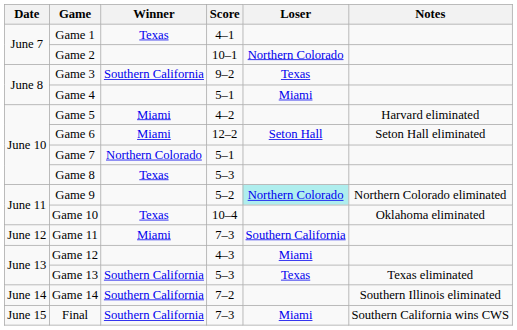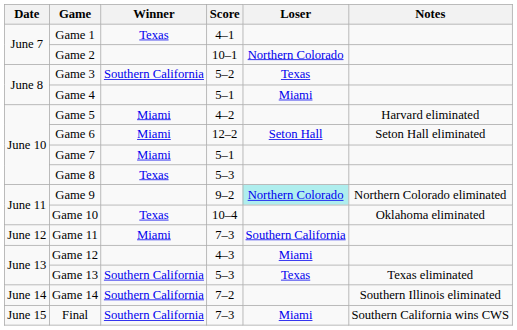 <table class="wikitable">
 <tr>
 <th>Date</th>
 <th>Game</th>
 <th>Winner</th>
 <th>Score</th>
 <th>Loser</th>
 <th>Notes</th>
 </tr>
 <tr align=center>
 <td rowspan=2>June 7</td>
 <td>Game 1</td>
 <td><a href='#'>Texas</a></td>
 <td>4–1</td>
 <td></td>
 <td></td>
 </tr>
 <tr align=center>
 <td>Game 2</td>
 <td></td>
 <td>10–1</td>
 <td><a href='#'>Northern Colorado</a></td>
 <td></td>
 </tr>
 <tr align=center>
 <td rowspan=2>June 8</td>
 <td>Game 3</td>
 <td><a href='#'>Southern California</a></td>
-<td>9–2</td>
+<td>5–2</td>
 <td><a href='#'>Texas</a></td>
 <td></td>
 </tr>
 <tr align=center>
 <td>Game 4</td>
 <td></td>
 <td>5–1</td>
 <td><a href='#'>Miami</a></td>
 <td></td>
 </tr>
 <tr align=center>
 <td rowspan=4>June 10</td>
 <td>Game 5</td>
 <td><a href='#'>Miami</a></td>
 <td>4–2</td>
 <td></td>
 <td>Harvard eliminated</td>
 </tr>
 <tr align=center>
 <td>Game 6</td>
 <td><a href='#'>Miami</a></td>
 <td>12–2</td>
 <td><a href='#'>Seton Hall</a></td>
 <td>Seton Hall eliminated</td>
 </tr>
 <tr align=center>
 <td>Game 7</td>
-<td><a href='#'>Northern Colorado</a></td>
+<td><a href='#'>Miami</a></td>
 <td>5–1</td>
 <td></td>
 <td></td>
 </tr>
 <tr align=center>
 <td>Game 8</td>
 <td><a href='#'>Texas</a></td>
 <td>5–3</td>
 <td></td>
 <td></td>
 </tr>
 <tr align=center>
 <td rowspan=2>June 11</td>
 <td>Game 9</td>
 <td></td>
-<td>5–2</td>
+<td>9–2</td>
 <td style="background: paleturquoise;"><a href='#'>Northern Colorado</a></td>
 <td>Northern Colorado eliminated</td>
 </tr>
 <tr align=center>
 <td>Game 10</td>
 <td><a href='#'>Texas</a></td>
 <td>10–4</td>
 <td></td>
 <td>Oklahoma eliminated</td>
 </tr>
 <tr align=center>
 <td>June 12</td>
 <td>Game 11</td>
 <td><a href='#'>Miami</a></td>
 <td>7–3</td>
 <td><a href='#'>Southern California</a></td>
 <td></td>
 </tr>
 <tr align=center>
 <td rowspan=2>June 13</td>
 <td>Game 12</td>
 <td></td>
 <td>4–3</td>
 <td><a href='#'>Miami</a></td>
 <td></td>
 </tr>
 <tr align=center>
 <td>Game 13</td>
 <td><a href='#'>Southern California</a></td>
 <td>5–3</td>
 <td><a href='#'>Texas</a></td>
 <td>Texas eliminated</td>
 </tr>
 <tr align=center>
 <td>June 14</td>
 <td>Game 14</td>
 <td><a href='#'>Southern California</a></td>
 <td>7–2</td>
 <td></td>
 <td>Southern Illinois eliminated</td>
 </tr>
 <tr align=center>
 <td>June 15</td>
 <td>Final</td>
 <td><a href='#'>Southern California</a></td>
 <td>7–3</td>
 <td><a href='#'>Miami</a></td>
 <td>Southern California wins CWS</td>
 </tr>
 </table>
